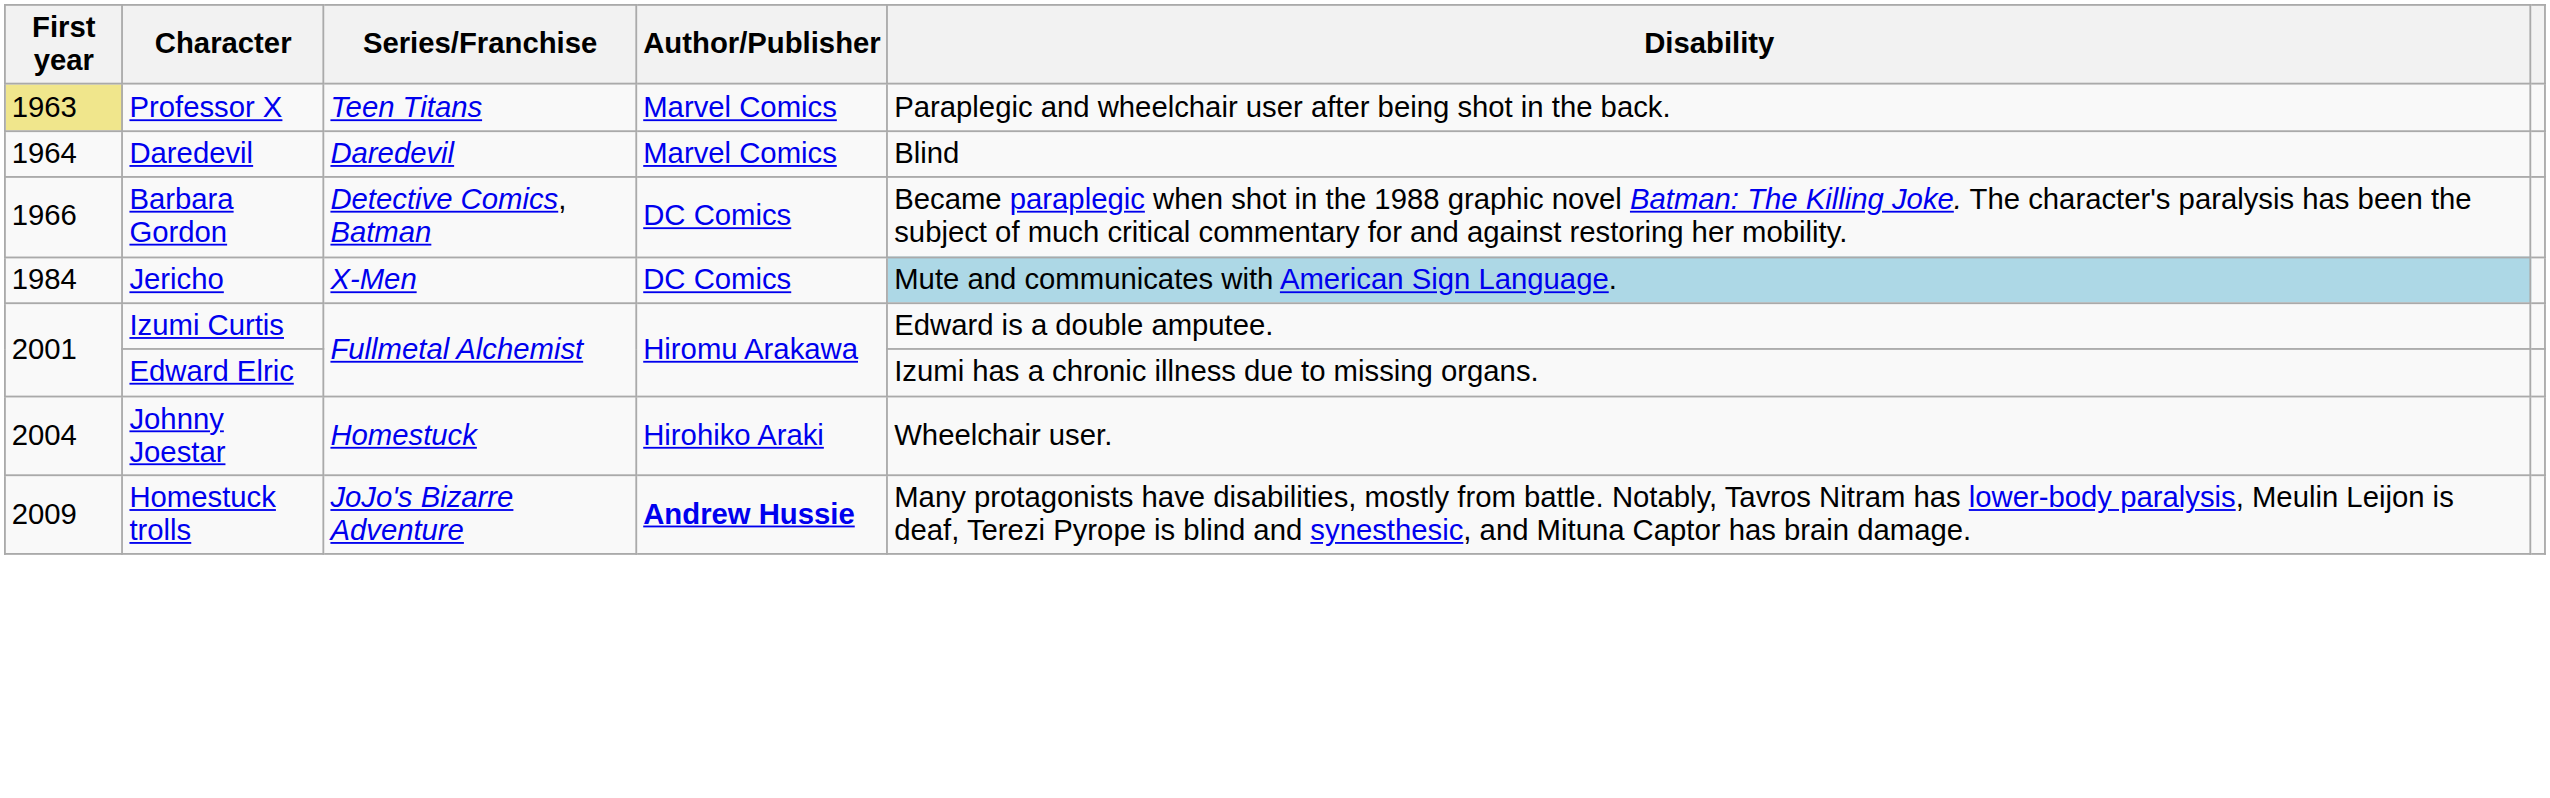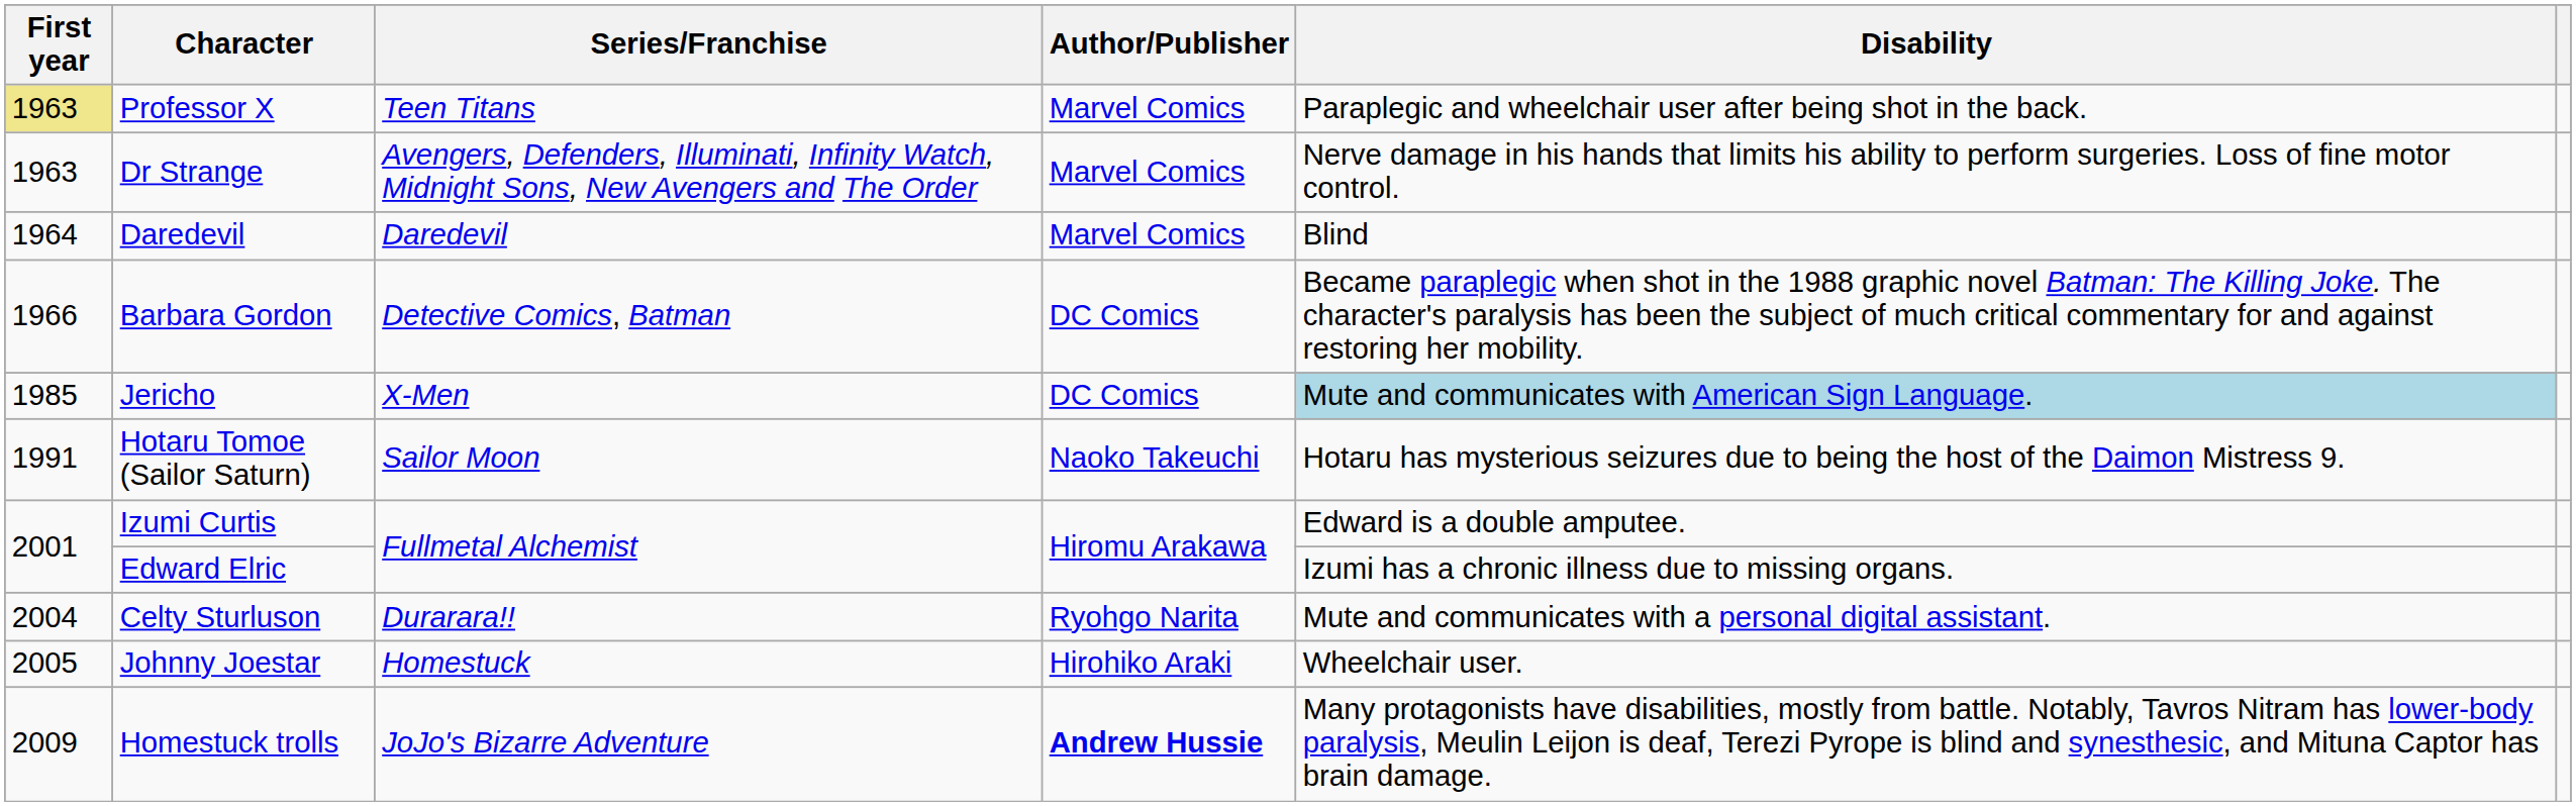 <table class="wikitable sortable" width="70%">
 <tr>
 <th>First year</th>
 <th>Character</th>
 <th>Series/Franchise</th>
 <th>Author/Publisher</th>
 <th>Disability</th>
 <th></th>
 </tr>
 <tr>
 <td style="background: khaki;">1963</td>
 <td><a href='#'>Professor X</a></td>
 <td><em><a href='#'>Teen Titans</a></em></td>
 <td><a href='#'>Marvel Comics</a></td>
 <td>Paraplegic and wheelchair user after being shot in the back.</td>
+<td></td>
+</tr>
+<tr>
+<td>1963</td>
+<td><a href='#'>Dr Strange</a></td>
+<td><em><a href='#'>Avengers</a>, <a href='#'>Defenders</a>, <a href='#'>Illuminati</a>, <a href='#'>Infinity Watch</a>, <a href='#'>Midnight Sons</a>, <a href='#'>New Avengers and</a> <a href='#'>The Order</a></em></td>
+<td><a href='#'>Marvel Comics</a></td>
+<td>Nerve damage in his hands that limits his ability to perform surgeries. Loss of fine motor control.</td>
 <td></td>
 </tr>
 <tr>
 <td>1964</td>
 <td><a href='#'>Daredevil</a></td>
 <td><a href='#'><em>Daredevil</em></a></td>
 <td><a href='#'>Marvel Comics</a></td>
 <td>Blind</td>
 <td></td>
 </tr>
 <tr>
 <td>1966</td>
 <td><a href='#'>Barbara Gordon</a></td>
 <td><em><a href='#'>Detective Comics</a></em>, <em><a href='#'>Batman</a></em></td>
 <td><a href='#'>DC Comics</a></td>
 <td>Became <a href='#'>paraplegic</a> when shot in the 1988 graphic novel <em><a href='#'>Batman: The Killing Joke</a>.</em> The character's paralysis has been the subject of much critical commentary for and against restoring her mobility.</td>
 <td></td>
 </tr>
 <tr>
-<td>1984</td>
+<td>1985</td>
 <td><a href='#'>Jericho</a></td>
 <td><em><a href='#'>X-Men</a></em></td>
 <td><a href='#'>DC Comics</a></td>
 <td style="background: lightblue;">Mute and communicates with <a href='#'>American Sign Language</a>.</td>
+<td></td>
+</tr>
+<tr>
+<td>1991</td>
+<td><a href='#'>Hotaru Tomoe</a> (Sailor Saturn)</td>
+<td><em><a href='#'>Sailor Moon</a></em></td>
+<td><a href='#'>Naoko Takeuchi</a></td>
+<td>Hotaru has mysterious seizures due to being the host of the <a href='#'>Daimon</a> Mistress 9.</td>
 <td></td>
 </tr>
 <tr>
 <td rowspan="2">2001</td>
 <td><a href='#'>Izumi Curtis</a></td>
 <td rowspan="2"><em><a href='#'>Fullmetal Alchemist</a></em></td>
 <td rowspan="2"><a href='#'>Hiromu Arakawa</a></td>
 <td>Edward is a double amputee.</td>
 <td></td>
 </tr>
 <tr>
 <td><a href='#'>Edward Elric</a></td>
 <td>Izumi has a chronic illness due to missing organs.</td>
 <td></td>
 </tr>
 <tr>
 <td>2004</td>
+<td><a href='#'>Celty Sturluson</a></td>
+<td><em><a href='#'>Durarara!!</a></em></td>
+<td><a href='#'>Ryohgo Narita</a></td>
+<td>Mute and communicates with a <a href='#'>personal digital assistant</a>.</td>
+<td></td>
+</tr>
+<tr>
+<td>2005</td>
 <td><a href='#'>Johnny Joestar</a></td>
 <td><em><a href='#'>Homestuck</a></em></td>
 <td><a href='#'>Hirohiko Araki</a></td>
 <td>Wheelchair user.</td>
 <td></td>
 </tr>
 <tr>
 <td>2009</td>
 <td><a href='#'>Homestuck trolls</a></td>
 <td><em><a href='#'>JoJo's Bizarre Adventure</a></em></td>
 <td><strong><a href='#'>Andrew Hussie</a></strong></td>
 <td>Many protagonists have disabilities, mostly from battle. Notably, Tavros Nitram has <a href='#'>lower-body paralysis</a>, Meulin Leijon is deaf, Terezi Pyrope is blind and <a href='#'>synesthesic</a>, and Mituna Captor has brain damage.</td>
 <td></td>
 </tr>
 </table>
